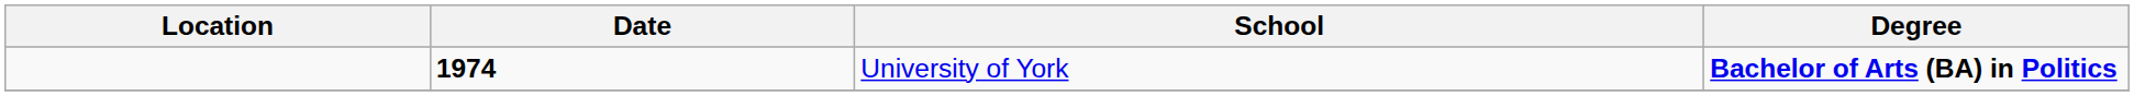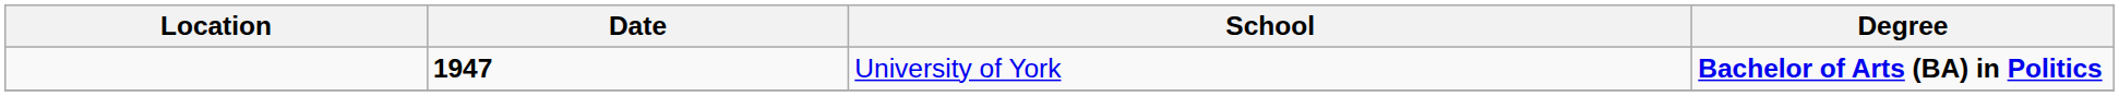 <table class="wikitable" style="width:100%;">
 <tr>
 <th style="width:20%;">Location</th>
 <th style="width:20%;">Date</th>
 <th style="width:40%;">School</th>
 <th style="width:20%;">Degree</th>
 </tr>
 <tr>
 <td></td>
-<td><strong>1974</strong></td>
+<td><strong>1947</strong></td>
 <td><a href='#'>University of York</a></td>
 <td><strong><a href='#'>Bachelor of Arts</a> (BA) in <a href='#'>Politics</a></strong></td>
 </tr>
 <tr>
 </tr>
 </table>
